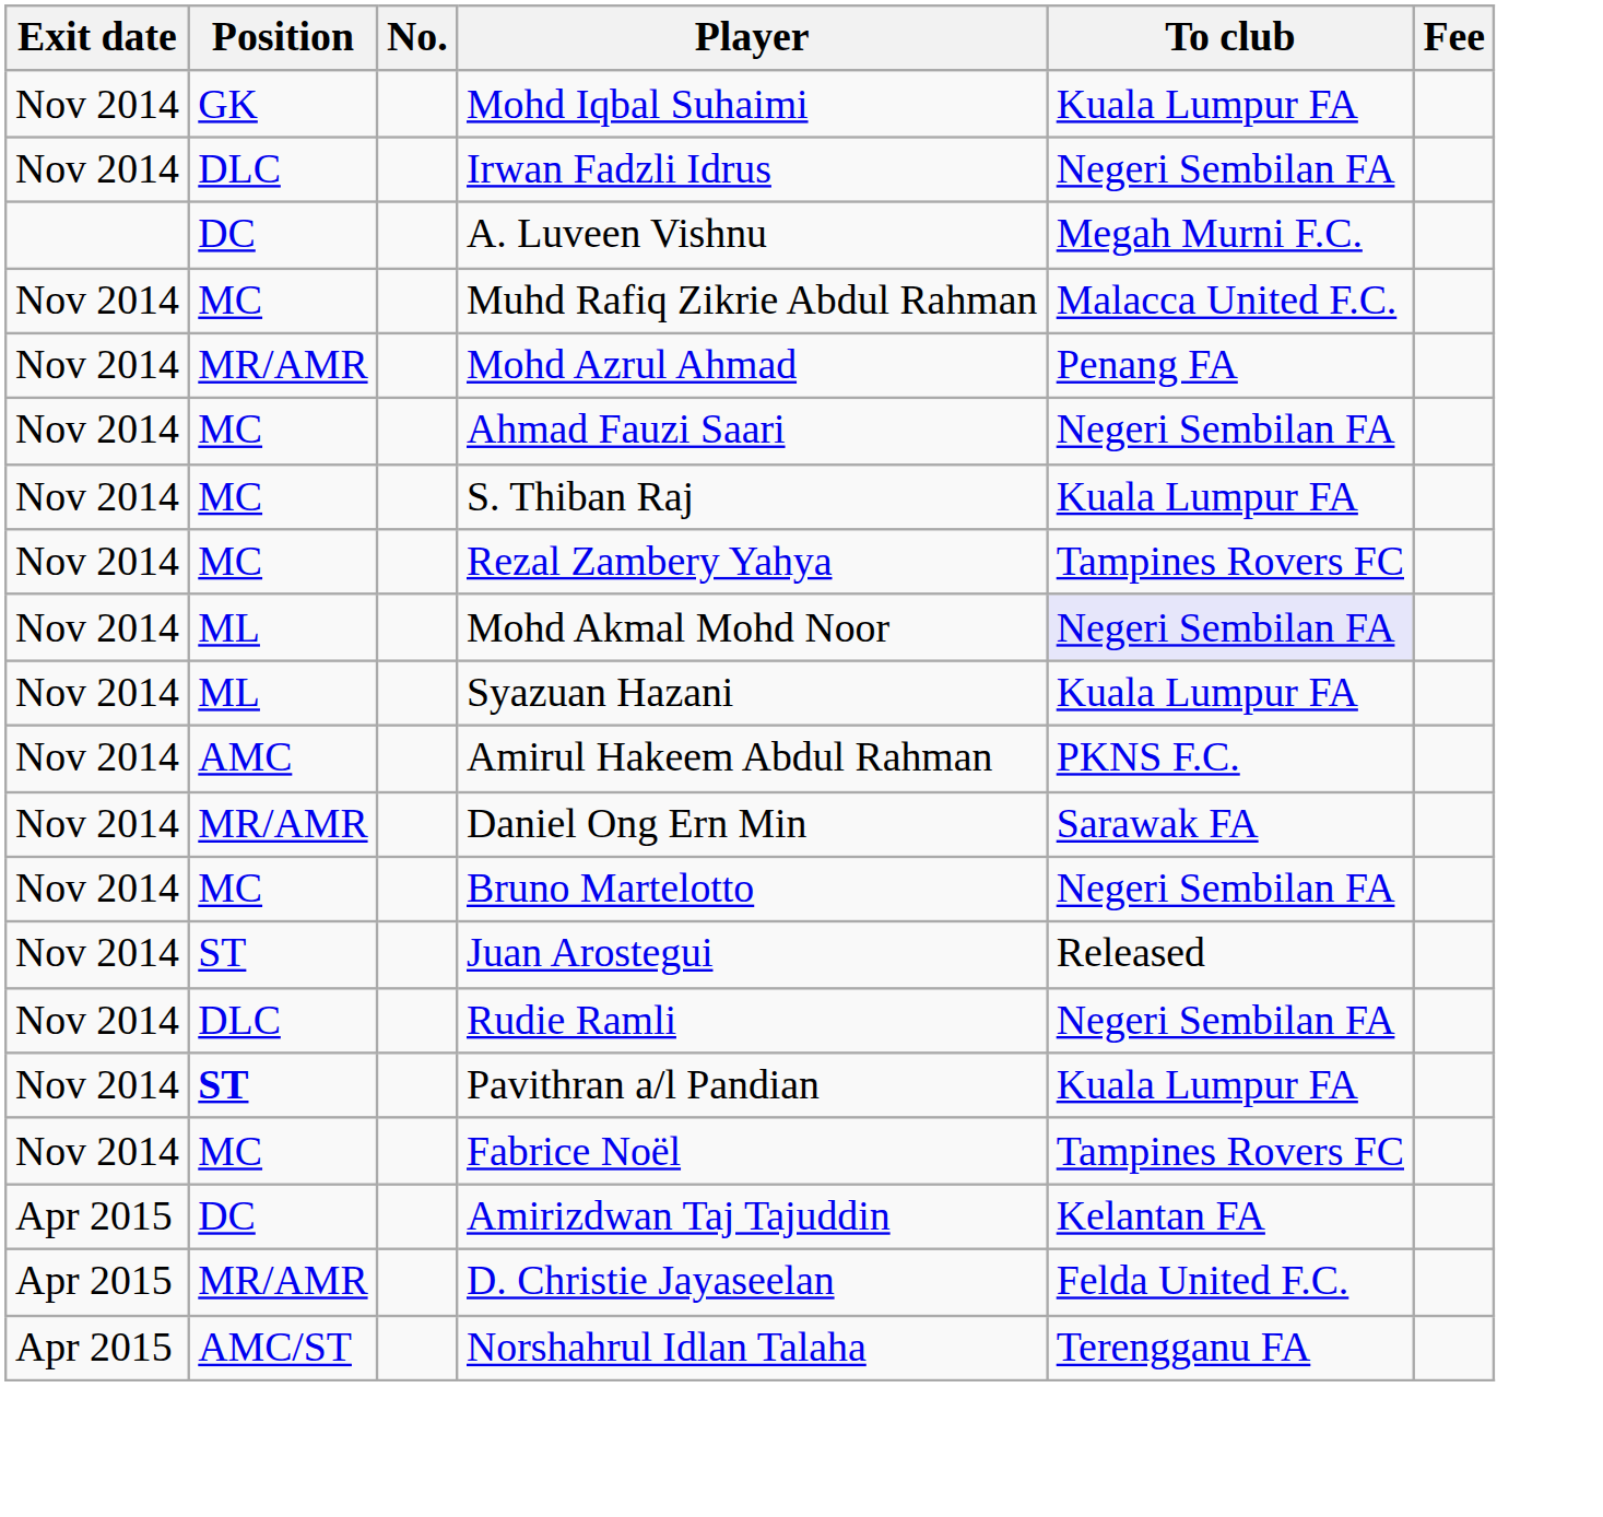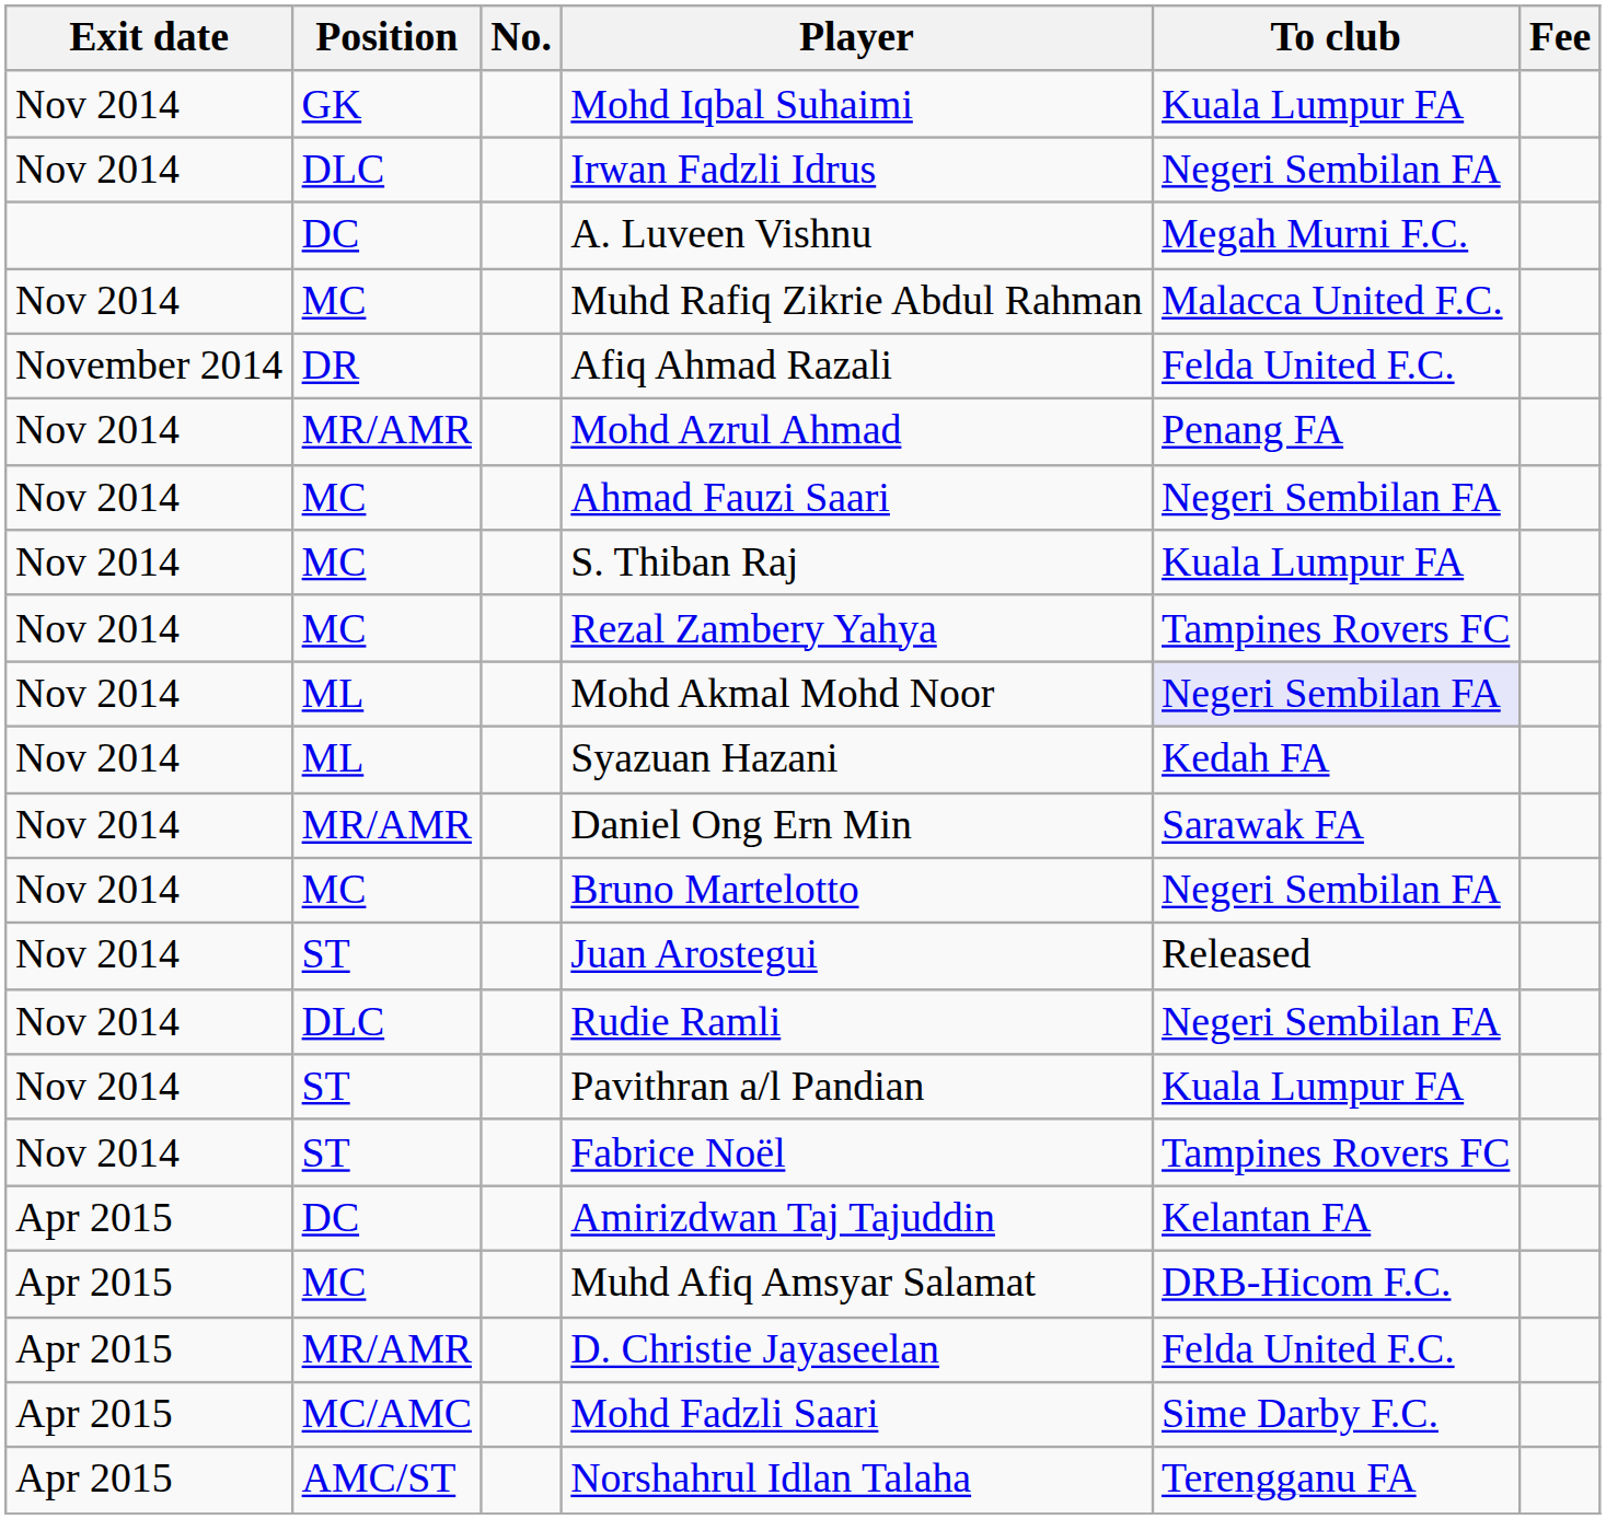 <table class="wikitable sortable">
 <tr>
 <th>Exit date</th>
 <th>Position</th>
 <th>No.</th>
 <th>Player</th>
 <th>To club</th>
 <th>Fee</th>
 </tr>
 <tr>
 <td>Nov 2014</td>
 <td><a href='#'>GK</a></td>
 <td></td>
 <td> <a href='#'>Mohd Iqbal Suhaimi</a></td>
 <td> <a href='#'>Kuala Lumpur FA</a></td>
 <td></td>
 </tr>
 <tr>
 <td>Nov 2014</td>
 <td><a href='#'>DLC</a></td>
 <td></td>
 <td> <a href='#'>Irwan Fadzli Idrus</a></td>
 <td> <a href='#'>Negeri Sembilan FA</a></td>
 <td></td>
 </tr>
 <tr>
 <td></td>
 <td><a href='#'>DC</a></td>
 <td></td>
 <td> A. Luveen Vishnu</td>
 <td> <a href='#'>Megah Murni F.C.</a></td>
 <td></td>
 </tr>
 <tr>
 <td>Nov 2014</td>
 <td><a href='#'>MC</a></td>
 <td></td>
 <td> Muhd Rafiq Zikrie Abdul Rahman</td>
 <td> <a href='#'>Malacca United F.C.</a></td>
+<td></td>
+</tr>
+<tr>
+<td>November 2014</td>
+<td><a href='#'>DR</a></td>
+<td></td>
+<td> Afiq Ahmad Razali</td>
+<td> <a href='#'>Felda United F.C.</a></td>
 <td></td>
 </tr>
 <tr>
 <td>Nov 2014</td>
 <td><a href='#'>MR/AMR</a></td>
 <td></td>
 <td> <a href='#'>Mohd Azrul Ahmad</a></td>
 <td> <a href='#'>Penang FA</a></td>
 <td></td>
 </tr>
 <tr>
 <td>Nov 2014</td>
 <td><a href='#'>MC</a></td>
 <td></td>
 <td> <a href='#'>Ahmad Fauzi Saari</a></td>
 <td> <a href='#'>Negeri Sembilan FA</a></td>
 <td></td>
 </tr>
 <tr>
 <td>Nov 2014</td>
 <td><a href='#'>MC</a></td>
 <td></td>
 <td> S. Thiban Raj</td>
 <td> <a href='#'>Kuala Lumpur FA</a></td>
 <td></td>
 </tr>
 <tr>
 <td>Nov 2014</td>
 <td><a href='#'>MC</a></td>
 <td></td>
 <td> <a href='#'>Rezal Zambery Yahya</a></td>
 <td> <a href='#'>Tampines Rovers FC</a></td>
 <td></td>
 </tr>
 <tr>
 <td>Nov 2014</td>
 <td><a href='#'>ML</a></td>
 <td></td>
 <td> Mohd Akmal Mohd Noor</td>
 <td style="background: lavender;"> <a href='#'>Negeri Sembilan FA</a></td>
 <td></td>
 </tr>
 <tr>
 <td>Nov 2014</td>
 <td><a href='#'>ML</a></td>
 <td></td>
 <td> Syazuan Hazani</td>
-<td> <a href='#'>Kuala Lumpur FA</a></td>
-<td></td>
-</tr>
-<tr>
-<td>Nov 2014</td>
-<td><a href='#'>AMC</a></td>
-<td></td>
-<td> Amirul Hakeem Abdul Rahman</td>
-<td> <a href='#'>PKNS F.C.</a></td>
+<td> <a href='#'>Kedah FA</a></td>
 <td></td>
 </tr>
 <tr>
 <td>Nov 2014</td>
 <td><a href='#'>MR/AMR</a></td>
 <td></td>
 <td> Daniel Ong Ern Min</td>
 <td> <a href='#'>Sarawak FA</a></td>
 <td></td>
 </tr>
 <tr>
 <td>Nov 2014</td>
 <td><a href='#'>MC</a></td>
 <td></td>
 <td> <a href='#'>Bruno Martelotto</a></td>
 <td> <a href='#'>Negeri Sembilan FA</a></td>
 <td></td>
 </tr>
 <tr>
 <td>Nov 2014</td>
 <td><a href='#'>ST</a></td>
 <td></td>
 <td> <a href='#'>Juan Arostegui</a></td>
 <td>Released</td>
 <td></td>
 </tr>
 <tr>
 <td>Nov 2014</td>
 <td><a href='#'>DLC</a></td>
 <td></td>
 <td> <a href='#'>Rudie Ramli</a></td>
 <td> <a href='#'>Negeri Sembilan FA</a></td>
 <td></td>
 </tr>
 <tr>
 <td>Nov 2014</td>
-<td><strong><a href='#'>ST</a></strong></td>
+<td><a href='#'>ST</a></td>
 <td></td>
 <td> Pavithran a/l Pandian</td>
 <td> <a href='#'>Kuala Lumpur FA</a></td>
 <td></td>
 </tr>
 <tr>
 <td>Nov 2014</td>
-<td><a href='#'>MC</a></td>
+<td><a href='#'>ST</a></td>
 <td></td>
 <td> <a href='#'>Fabrice Noël</a></td>
 <td> <a href='#'>Tampines Rovers FC</a></td>
 <td></td>
 </tr>
 <tr>
 <td>Apr 2015</td>
 <td><a href='#'>DC</a></td>
 <td></td>
 <td> <a href='#'>Amirizdwan Taj Tajuddin</a></td>
 <td> <a href='#'>Kelantan FA</a></td>
 <td></td>
 </tr>
 <tr>
 <td>Apr 2015</td>
+<td><a href='#'>MC</a></td>
+<td></td>
+<td> Muhd Afiq Amsyar Salamat</td>
+<td> <a href='#'>DRB-Hicom F.C.</a></td>
+<td></td>
+</tr>
+<tr>
+<td>Apr 2015</td>
 <td><a href='#'>MR/AMR</a></td>
 <td></td>
 <td> <a href='#'>D. Christie Jayaseelan</a></td>
 <td> <a href='#'>Felda United F.C.</a></td>
+<td></td>
+</tr>
+<tr>
+<td>Apr 2015</td>
+<td><a href='#'>MC/AMC</a></td>
+<td></td>
+<td> <a href='#'>Mohd Fadzli Saari</a></td>
+<td> <a href='#'>Sime Darby F.C.</a></td>
 <td></td>
 </tr>
 <tr>
 <td>Apr 2015</td>
 <td><a href='#'>AMC/ST</a></td>
 <td></td>
 <td> <a href='#'>Norshahrul Idlan Talaha</a></td>
 <td> <a href='#'>Terengganu FA</a></td>
 <td></td>
 </tr>
 <tr>
 </tr>
 </table>
